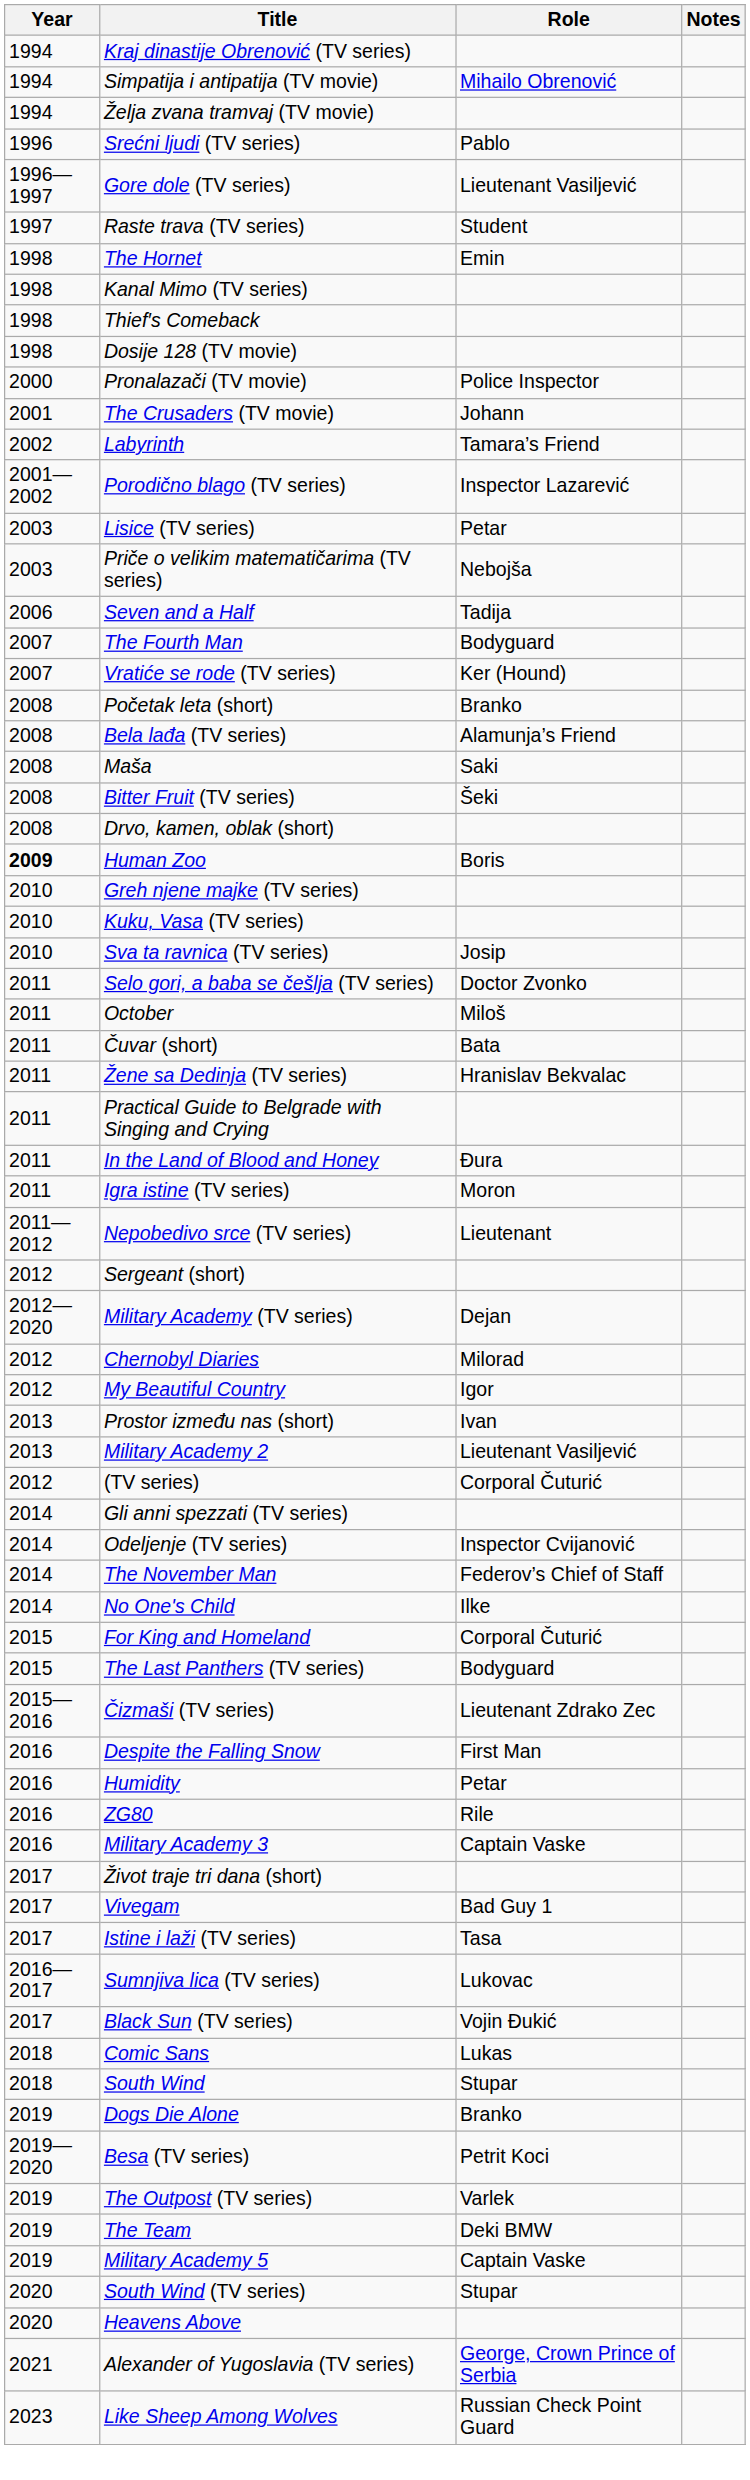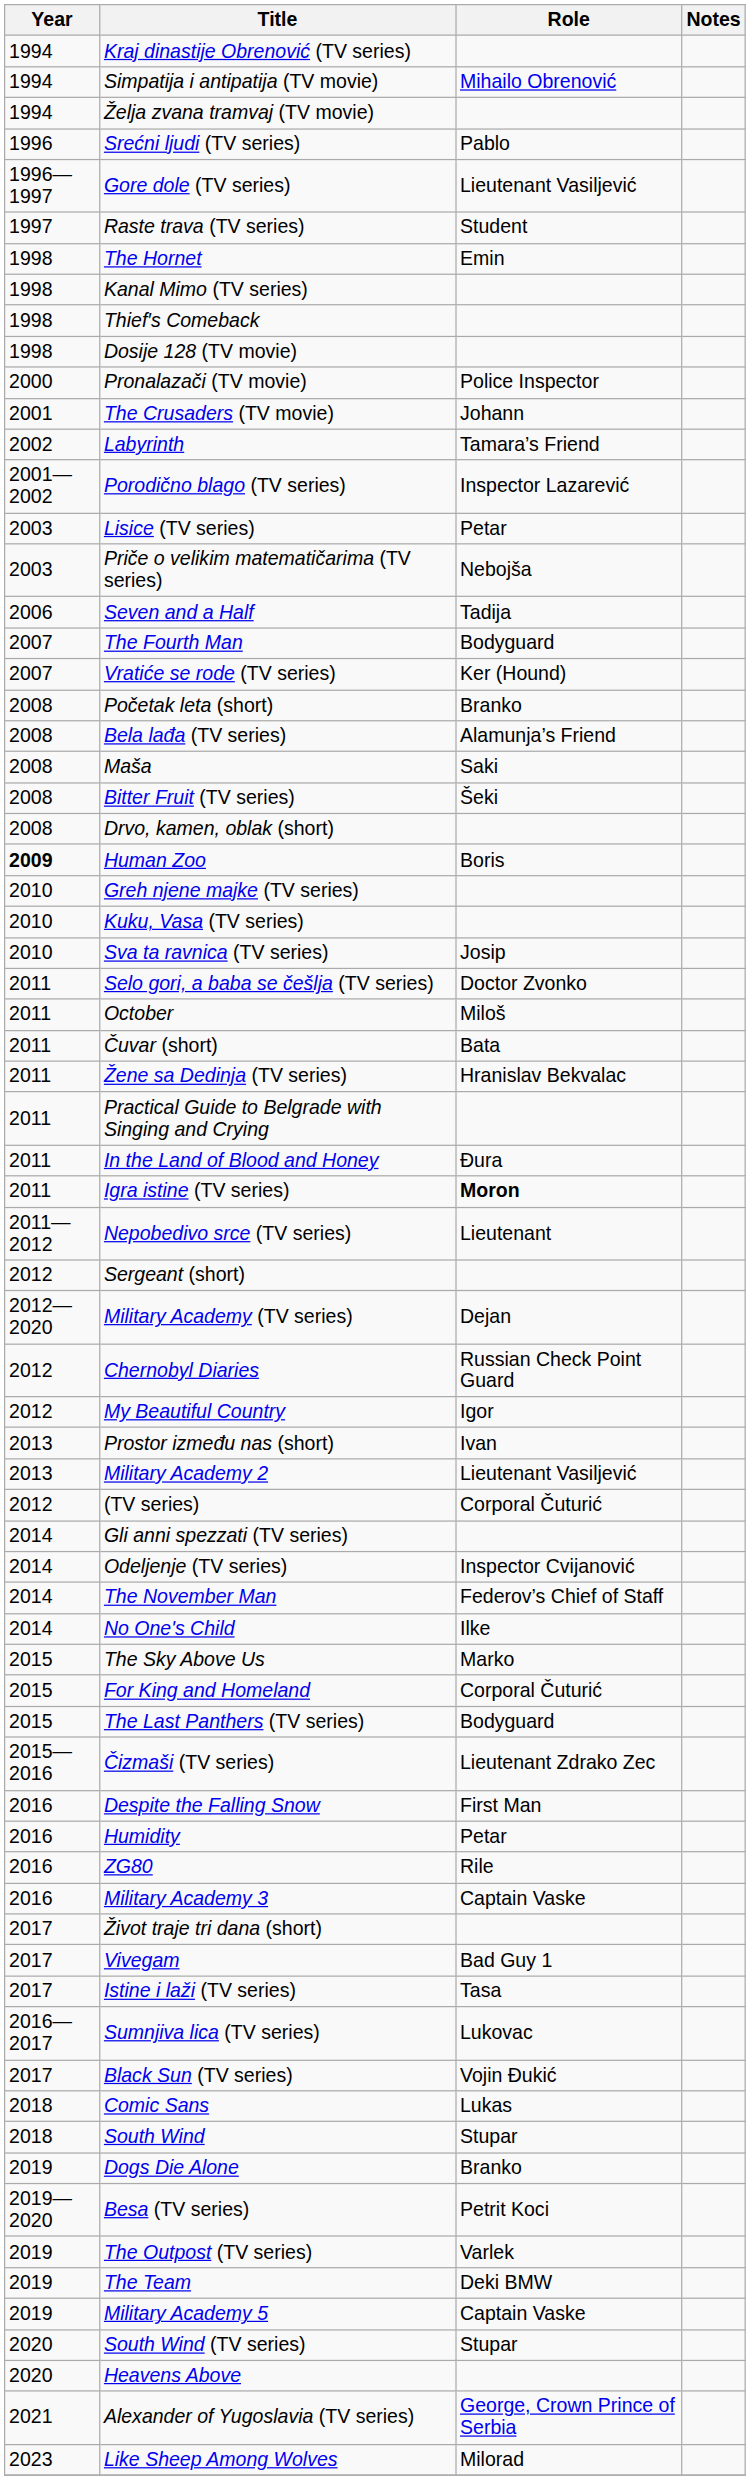 <table class="wikitable sortable">
 <tr>
 <th>Year</th>
 <th>Title</th>
 <th>Role</th>
 <th class="unsortable">Notes</th>
 </tr>
 <tr>
 <td>1994</td>
 <td><em><a href='#'>Kraj dinastije Obrenović</a></em> (TV series)</td>
 <td></td>
 <td></td>
 </tr>
 <tr>
 <td>1994</td>
 <td><em>Simpatija i antipatija</em> (TV movie)</td>
 <td><a href='#'>Mihailo Obrenović</a></td>
 <td></td>
 </tr>
 <tr>
 <td>1994</td>
 <td><em>Želja zvana tramvaj</em> (TV movie)</td>
 <td></td>
 <td></td>
 </tr>
 <tr>
 <td>1996</td>
 <td><em><a href='#'>Srećni ljudi</a></em> (TV series)</td>
 <td>Pablo</td>
 <td></td>
 </tr>
 <tr>
 <td>1996—1997</td>
 <td><em><a href='#'>Gore dole</a></em> (TV series)</td>
 <td>Lieutenant Vasiljević</td>
 <td></td>
 </tr>
 <tr>
 <td>1997</td>
 <td><em>Raste trava</em> (TV series)</td>
 <td>Student</td>
 <td></td>
 </tr>
 <tr>
 <td>1998</td>
 <td><em><a href='#'>The Hornet</a></em></td>
 <td>Emin</td>
 <td></td>
 </tr>
 <tr>
 <td>1998</td>
 <td><em>Kanal Mimo</em> (TV series)</td>
 <td></td>
 <td></td>
 </tr>
 <tr>
 <td>1998</td>
 <td><em>Thief′s Comeback</em></td>
 <td></td>
 <td></td>
 </tr>
 <tr>
 <td>1998</td>
 <td><em>Dosije 128</em> (TV movie)</td>
 <td></td>
 <td></td>
 </tr>
 <tr>
 <td>2000</td>
 <td><em>Pronalazači</em> (TV movie)</td>
 <td>Police Inspector</td>
 <td></td>
 </tr>
 <tr>
 <td>2001</td>
 <td><em><a href='#'>The Crusaders</a></em> (TV movie)</td>
 <td>Johann</td>
 <td></td>
 </tr>
 <tr>
 <td>2002</td>
 <td><em><a href='#'>Labyrinth</a></em></td>
 <td>Tamara’s Friend</td>
 <td></td>
 </tr>
 <tr>
 <td>2001—2002</td>
 <td><em><a href='#'>Porodično blago</a></em> (TV series)</td>
 <td>Inspector Lazarević</td>
 <td></td>
 </tr>
 <tr>
 <td>2003</td>
 <td><em><a href='#'>Lisice</a></em> (TV series)</td>
 <td>Petar</td>
 <td></td>
 </tr>
 <tr>
 <td>2003</td>
 <td><em>Priče o velikim matematičarima</em> (TV series)</td>
 <td>Nebojša</td>
 <td></td>
 </tr>
 <tr>
 <td>2006</td>
 <td><em><a href='#'>Seven and a Half</a></em></td>
 <td>Tadija</td>
 <td></td>
 </tr>
 <tr>
 <td>2007</td>
 <td><em><a href='#'>The Fourth Man</a></em></td>
 <td>Bodyguard</td>
 <td></td>
 </tr>
 <tr>
 <td>2007</td>
 <td><em><a href='#'>Vratiće se rode</a></em> (TV series)</td>
 <td>Ker (Hound)</td>
 <td></td>
 </tr>
 <tr>
 <td>2008</td>
 <td><em>Početak leta</em> (short)</td>
 <td>Branko</td>
 <td></td>
 </tr>
 <tr>
 <td>2008</td>
 <td><em><a href='#'>Bela lađa</a></em> (TV series)</td>
 <td>Alamunja’s Friend</td>
 <td></td>
 </tr>
 <tr>
 <td>2008</td>
 <td><em>Maša</em></td>
 <td>Saki</td>
 <td></td>
 </tr>
 <tr>
 <td>2008</td>
 <td><em><a href='#'>Bitter Fruit</a></em> (TV series)</td>
 <td>Šeki</td>
 <td></td>
 </tr>
 <tr>
 <td>2008</td>
 <td><em>Drvo, kamen, oblak</em> (short)</td>
 <td></td>
 <td></td>
 </tr>
 <tr>
 <td><strong>2009</strong></td>
 <td><em><a href='#'>Human Zoo</a></em></td>
 <td>Boris</td>
 <td></td>
 </tr>
 <tr>
 <td>2010</td>
 <td><em><a href='#'>Greh njene majke</a></em> (TV series)</td>
 <td></td>
 <td></td>
 </tr>
 <tr>
 <td>2010</td>
 <td><em><a href='#'>Kuku, Vasa</a></em> (TV series)</td>
 <td></td>
 <td></td>
 </tr>
 <tr>
 <td>2010</td>
 <td><em><a href='#'>Sva ta ravnica</a></em> (TV series)</td>
 <td>Josip</td>
 <td></td>
 </tr>
 <tr>
 <td>2011</td>
 <td><em><a href='#'>Selo gori, a baba se češlja</a></em> (TV series)</td>
 <td>Doctor Zvonko</td>
 <td></td>
 </tr>
 <tr>
 <td>2011</td>
 <td><em>October</em></td>
 <td>Miloš</td>
 <td></td>
 </tr>
 <tr>
 <td>2011</td>
 <td><em>Čuvar</em> (short)</td>
 <td>Bata</td>
 <td></td>
 </tr>
 <tr>
 <td>2011</td>
 <td><em><a href='#'>Žene sa Dedinja</a></em> (TV series)</td>
 <td>Hranislav Bekvalac</td>
 <td></td>
 </tr>
 <tr>
 <td>2011</td>
 <td><em>Practical Guide to Belgrade with Singing and Crying</em></td>
 <td></td>
 <td></td>
 </tr>
 <tr>
 <td>2011</td>
 <td><em><a href='#'>In the Land of Blood and Honey</a></em></td>
 <td>Đura</td>
 <td></td>
 </tr>
 <tr>
 <td>2011</td>
 <td><em><a href='#'>Igra istine</a></em> (TV series)</td>
-<td>Moron</td>
+<td><strong>Moron</strong></td>
 <td></td>
 </tr>
 <tr>
 <td>2011—2012</td>
 <td><em><a href='#'>Nepobedivo srce</a></em> (TV series)</td>
 <td>Lieutenant</td>
 <td></td>
 </tr>
 <tr>
 <td>2012</td>
 <td><em>Sergeant</em> (short)</td>
 <td></td>
 <td></td>
 </tr>
 <tr>
 <td>2012—2020</td>
 <td><em><a href='#'>Military Academy</a></em> (TV series)</td>
 <td>Dejan</td>
 <td></td>
 </tr>
 <tr>
 <td>2012</td>
 <td><em><a href='#'>Chernobyl Diaries</a></em></td>
-<td>Milorad</td>
+<td>Russian Check Point Guard</td>
 <td></td>
 </tr>
 <tr>
 <td>2012</td>
 <td><em><a href='#'>My Beautiful Country</a></em></td>
 <td>Igor</td>
 <td></td>
 </tr>
 <tr>
 <td>2013</td>
 <td><em>Prostor između nas</em> (short)</td>
 <td>Ivan</td>
 <td></td>
 </tr>
 <tr>
 <td>2013</td>
 <td><em><a href='#'>Military Academy 2</a></em></td>
 <td>Lieutenant Vasiljević</td>
 <td></td>
 </tr>
 <tr>
 <td>2012</td>
 <td><em></em> (TV series)</td>
 <td>Corporal Čuturić</td>
 <td></td>
 </tr>
 <tr>
 <td>2014</td>
 <td><em>Gli anni spezzati</em> (TV series)</td>
 <td></td>
 <td></td>
 </tr>
 <tr>
 <td>2014</td>
 <td><em>Odeljenje</em> (TV series)</td>
 <td>Inspector Cvijanović</td>
 <td></td>
 </tr>
 <tr>
 <td>2014</td>
 <td><em><a href='#'>The November Man</a></em></td>
 <td>Federov’s Chief of Staff</td>
 <td></td>
 </tr>
 <tr>
 <td>2014</td>
 <td><em><a href='#'>No One's Child</a></em></td>
 <td>Ilke</td>
+<td></td>
+</tr>
+<tr>
+<td>2015</td>
+<td><em>The Sky Above Us</em></td>
+<td>Marko</td>
 <td></td>
 </tr>
 <tr>
 <td>2015</td>
 <td><em><a href='#'>For King and Homeland</a></em></td>
 <td>Corporal Čuturić</td>
 <td></td>
 </tr>
 <tr>
 <td>2015</td>
 <td><em><a href='#'>The Last Panthers</a></em> (TV series)</td>
 <td>Bodyguard</td>
 <td></td>
 </tr>
 <tr>
 <td>2015—2016</td>
 <td><em><a href='#'>Čizmaši</a></em> (TV series)</td>
 <td>Lieutenant Zdrako Zec</td>
 <td></td>
 </tr>
 <tr>
 <td>2016</td>
 <td><em><a href='#'>Despite the Falling Snow</a></em></td>
 <td>First Man</td>
 <td></td>
 </tr>
 <tr>
 <td>2016</td>
 <td><em><a href='#'>Humidity</a></em></td>
 <td>Petar</td>
 <td></td>
 </tr>
 <tr>
 <td>2016</td>
 <td><em><a href='#'>ZG80</a></em></td>
 <td>Rile</td>
 <td></td>
 </tr>
 <tr>
 <td>2016</td>
 <td><em><a href='#'>Military Academy 3</a></em></td>
 <td>Captain Vaske</td>
 <td></td>
 </tr>
 <tr>
 <td>2017</td>
 <td><em>Život traje tri dana</em> (short)</td>
 <td></td>
 <td></td>
 </tr>
 <tr>
 <td>2017</td>
 <td><em><a href='#'>Vivegam</a></em></td>
 <td>Bad Guy 1</td>
 <td></td>
 </tr>
 <tr>
 <td>2017</td>
 <td><em><a href='#'>Istine i laži</a></em> (TV series)</td>
 <td>Tasa</td>
 <td></td>
 </tr>
 <tr>
 <td>2016—2017</td>
 <td><em><a href='#'>Sumnjiva lica</a></em> (TV series)</td>
 <td>Lukovac</td>
 <td></td>
 </tr>
 <tr>
 <td>2017</td>
 <td><em><a href='#'>Black Sun</a></em> (TV series)</td>
 <td>Vojin Đukić</td>
 <td></td>
 </tr>
 <tr>
 <td>2018</td>
 <td><em><a href='#'>Comic Sans</a></em></td>
 <td>Lukas</td>
 <td></td>
 </tr>
 <tr>
 <td>2018</td>
 <td><em><a href='#'>South Wind</a></em></td>
 <td>Stupar</td>
 <td></td>
 </tr>
 <tr>
 <td>2019</td>
 <td><em><a href='#'>Dogs Die Alone</a></em></td>
 <td>Branko</td>
 <td></td>
 </tr>
 <tr>
 <td>2019—2020</td>
 <td><em><a href='#'>Besa</a></em> (TV series)</td>
 <td>Petrit Koci</td>
 <td></td>
 </tr>
 <tr>
 <td>2019</td>
 <td><em><a href='#'>The Outpost</a></em> (TV series)</td>
 <td>Varlek</td>
 <td></td>
 </tr>
 <tr>
 <td>2019</td>
 <td><em><a href='#'>The Team</a></em></td>
 <td>Deki BMW</td>
 <td></td>
 </tr>
 <tr>
 <td>2019</td>
 <td><em><a href='#'>Military Academy 5</a></em></td>
 <td>Captain Vaske</td>
 <td></td>
 </tr>
 <tr>
 <td>2020</td>
 <td><em><a href='#'>South Wind</a></em> (TV series)</td>
 <td>Stupar</td>
 <td></td>
 </tr>
 <tr>
 <td>2020</td>
 <td><em><a href='#'>Heavens Above</a></em></td>
 <td></td>
 <td></td>
 </tr>
 <tr>
 <td>2021</td>
 <td><em>Alexander of Yugoslavia</em> (TV series)</td>
 <td><a href='#'>George, Crown Prince of Serbia</a></td>
 <td></td>
 </tr>
 <tr>
 <td>2023</td>
 <td><em><a href='#'>Like Sheep Among Wolves</a></em></td>
-<td>Russian Check Point Guard</td>
+<td>Milorad</td>
 <td></td>
 </tr>
 <tr>
 </tr>
 </table>
